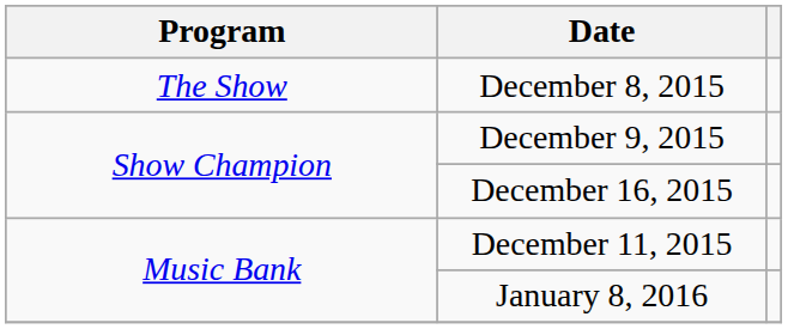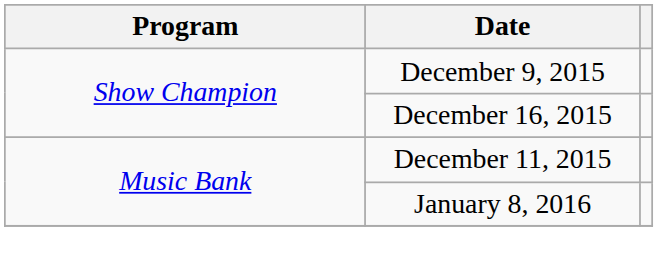 <table class="wikitable" style="text-align:center">
 <tr>
 <th width="200">Program</th>
 <th width="150">Date</th>
 <th></th>
-</tr>
-<tr>
-<td><em><a href='#'>The Show</a></em></td>
-<td>December 8, 2015</td>
-<td></td>
 </tr>
 <tr>
 <td rowspan="2"><em><a href='#'>Show Champion</a></em></td>
 <td>December 9, 2015</td>
 <td></td>
 </tr>
 <tr>
 <td>December 16, 2015</td>
 <td></td>
 </tr>
 <tr>
 <td rowspan="2"><em><a href='#'>Music Bank</a></em></td>
 <td>December 11, 2015</td>
 <td></td>
 </tr>
 <tr>
 <td>January 8, 2016</td>
 <td></td>
 </tr>
 <tr>
 </tr>
 </table>
